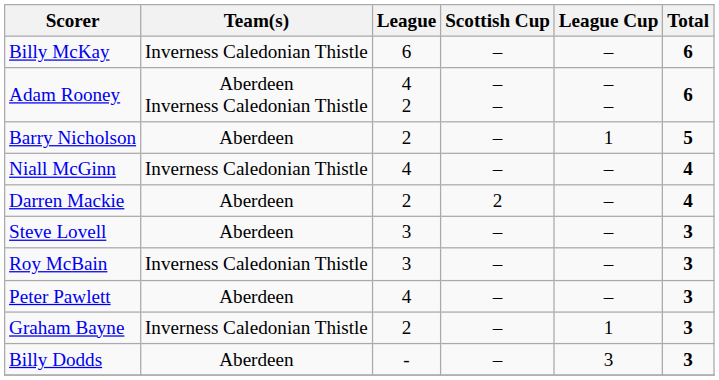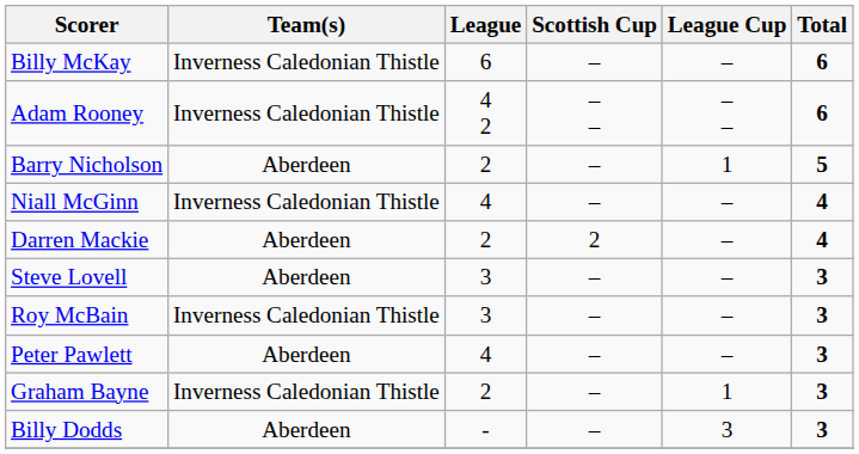 <table class="wikitable sortable" style="font-size:95%; text-align:center">
 <tr>
 <th>Scorer</th>
 <th>Team(s)</th>
 <th>League</th>
 <th>Scottish Cup</th>
 <th>League Cup</th>
 <th>Total</th>
 </tr>
 <tr>
 <td align="left"> <a href='#'>Billy McKay</a></td>
 <td>Inverness Caledonian Thistle</td>
 <td>6</td>
 <td>–</td>
 <td>–</td>
 <td><strong>6</strong></td>
 </tr>
 <tr>
 <td align="left"> <a href='#'>Adam Rooney</a></td>
-<td>Aberdeen <br> Inverness Caledonian Thistle</td>
+<td>Inverness Caledonian Thistle</td>
 <td>4 <br> 2</td>
 <td>– <br>  –</td>
 <td>– <br>  –</td>
 <td><strong>6</strong></td>
 </tr>
 <tr>
 <td align="left"> <a href='#'>Barry Nicholson</a></td>
 <td>Aberdeen</td>
 <td>2</td>
 <td>–</td>
 <td>1</td>
 <td><strong>5</strong></td>
 </tr>
 <tr>
 <td align="left"> <a href='#'>Niall McGinn</a></td>
 <td>Inverness Caledonian Thistle</td>
 <td>4</td>
 <td>–</td>
 <td>–</td>
 <td><strong>4</strong></td>
 </tr>
 <tr>
 <td align="left"> <a href='#'>Darren Mackie</a></td>
 <td>Aberdeen</td>
 <td>2</td>
 <td>2</td>
 <td>–</td>
 <td><strong>4</strong></td>
 </tr>
 <tr>
 <td align="left"> <a href='#'>Steve Lovell</a></td>
 <td>Aberdeen</td>
 <td>3</td>
 <td>–</td>
 <td>–</td>
 <td><strong>3</strong></td>
 </tr>
 <tr>
 <td align="left"> <a href='#'>Roy McBain</a></td>
 <td>Inverness Caledonian Thistle</td>
 <td>3</td>
 <td>–</td>
 <td>–</td>
 <td><strong>3</strong></td>
 </tr>
 <tr>
 <td align="left"> <a href='#'>Peter Pawlett</a></td>
 <td>Aberdeen</td>
 <td>4</td>
 <td>–</td>
 <td>–</td>
 <td><strong>3</strong></td>
 </tr>
 <tr>
 <td align="left"> <a href='#'>Graham Bayne</a></td>
 <td>Inverness Caledonian Thistle</td>
 <td>2</td>
 <td>–</td>
 <td>1</td>
 <td><strong>3</strong></td>
 </tr>
 <tr>
 <td align="left"> <a href='#'>Billy Dodds</a></td>
 <td>Aberdeen</td>
 <td>-</td>
 <td>–</td>
 <td>3</td>
 <td><strong>3</strong></td>
 </tr>
 <tr>
 </tr>
 </table>
